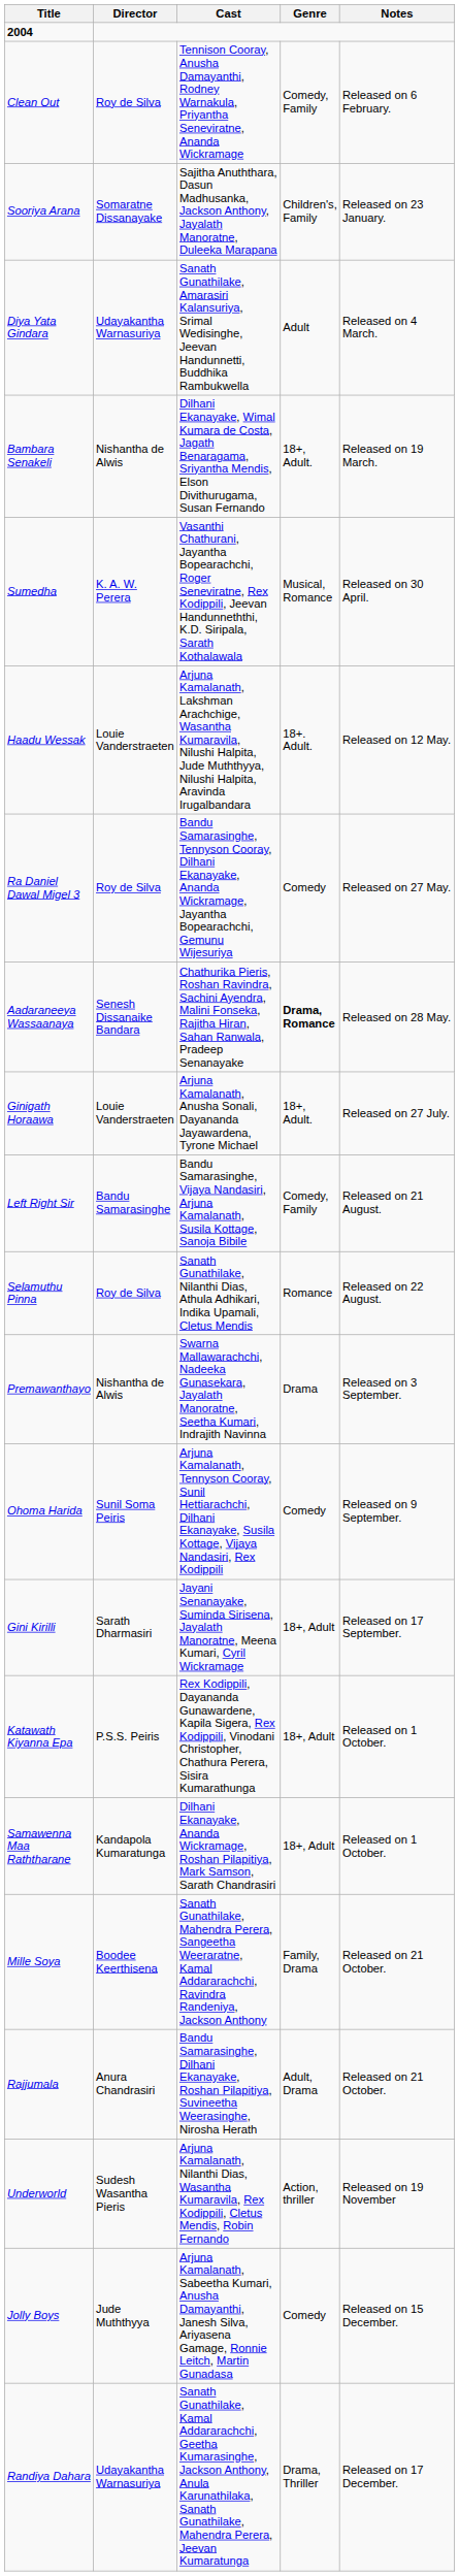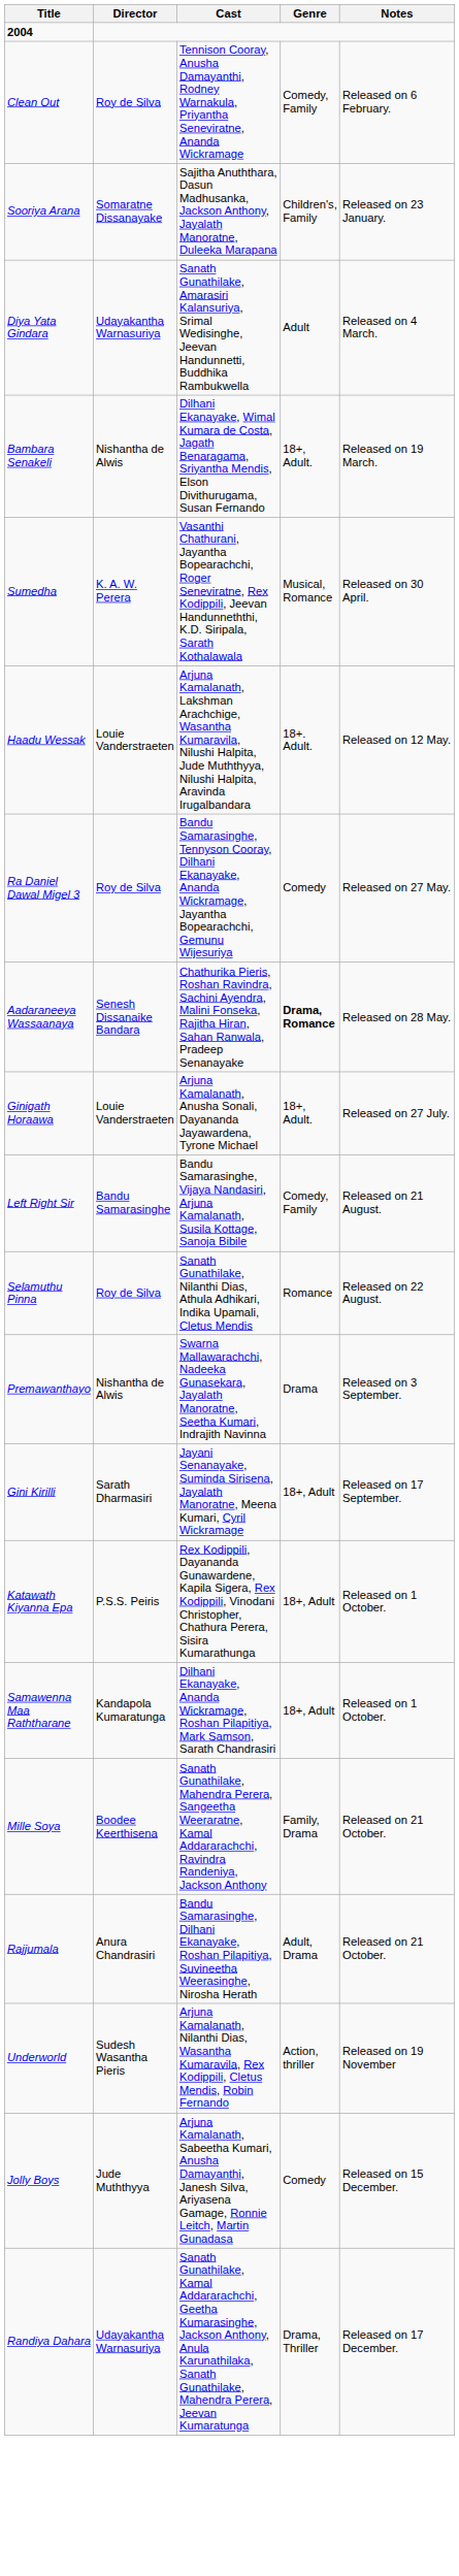 <table class="wikitable" style="width:100%;">
 <tr>
 <th style="width:16%;">Title</th>
 <th style="width:15%;">Director</th>
 <th style="width:25%;">Cast</th>
 <th style="width:12%;">Genre</th>
 <th style="width:32%;">Notes</th>
 </tr>
 <tr>
 <td><strong>2004</strong></td>
 </tr>
 <tr>
 <td><em><a href='#'>Clean Out</a></em></td>
 <td><a href='#'>Roy de Silva</a></td>
 <td><a href='#'>Tennison Cooray</a>, <a href='#'>Anusha Damayanthi</a>, <a href='#'>Rodney Warnakula</a>, <a href='#'>Priyantha Seneviratne</a>, <a href='#'>Ananda Wickramage</a></td>
 <td>Comedy, Family</td>
 <td>Released on 6 February.</td>
 </tr>
 <tr>
 <td><em><a href='#'>Sooriya Arana</a></em></td>
 <td><a href='#'>Somaratne Dissanayake</a></td>
 <td>Sajitha Anuththara, Dasun Madhusanka, <a href='#'>Jackson Anthony</a>, <a href='#'>Jayalath Manoratne</a>, <a href='#'>Duleeka Marapana</a></td>
 <td>Children's, Family</td>
 <td>Released on 23 January.</td>
 </tr>
 <tr>
 <td><em><a href='#'>Diya Yata Gindara</a></em></td>
 <td><a href='#'>Udayakantha Warnasuriya</a></td>
 <td><a href='#'>Sanath Gunathilake</a>, <a href='#'>Amarasiri Kalansuriya</a>, Srimal Wedisinghe, Jeevan Handunnetti, Buddhika Rambukwella</td>
 <td>Adult</td>
 <td>Released on 4 March.</td>
 </tr>
 <tr>
 <td><em><a href='#'>Bambara Senakeli</a></em></td>
 <td>Nishantha de Alwis</td>
 <td><a href='#'>Dilhani Ekanayake</a>, <a href='#'>Wimal Kumara de Costa</a>, <a href='#'>Jagath Benaragama</a>, <a href='#'>Sriyantha Mendis</a>, Elson Divithurugama, Susan Fernando</td>
 <td>18+, Adult.</td>
 <td>Released on 19 March.</td>
 </tr>
 <tr>
 <td><em><a href='#'>Sumedha</a></em></td>
 <td><a href='#'>K. A. W. Perera</a></td>
 <td><a href='#'>Vasanthi Chathurani</a>, Jayantha Bopearachchi, <a href='#'>Roger Seneviratne</a>, <a href='#'>Rex Kodippili</a>, Jeevan Handunneththi, K.D. Siripala, <a href='#'>Sarath Kothalawala</a></td>
 <td>Musical, Romance</td>
 <td>Released on 30 April.</td>
 </tr>
 <tr>
 <td><em><a href='#'>Haadu Wessak</a></em></td>
 <td>Louie Vanderstraeten</td>
 <td><a href='#'>Arjuna Kamalanath</a>, Lakshman Arachchige, <a href='#'>Wasantha Kumaravila</a>, Nilushi Halpita, Jude Muththyya, Nilushi Halpita, Aravinda Irugalbandara</td>
 <td>18+. Adult.</td>
 <td>Released on 12 May.</td>
 </tr>
 <tr>
 <td><em><a href='#'>Ra Daniel Dawal Migel 3</a></em></td>
 <td><a href='#'>Roy de Silva</a></td>
 <td><a href='#'>Bandu Samarasinghe</a>, <a href='#'>Tennyson Cooray</a>, <a href='#'>Dilhani Ekanayake</a>, <a href='#'>Ananda Wickramage</a>, Jayantha Bopearachchi, <a href='#'>Gemunu Wijesuriya</a></td>
 <td>Comedy</td>
 <td>Released on 27 May.</td>
 </tr>
 <tr>
 <td><em><a href='#'>Aadaraneeya Wassaanaya</a></em></td>
 <td><a href='#'>Senesh Dissanaike Bandara</a></td>
 <td><a href='#'>Chathurika Pieris</a>, <a href='#'>Roshan Ravindra</a>, <a href='#'>Sachini Ayendra</a>, <a href='#'>Malini Fonseka</a>, <a href='#'>Rajitha Hiran</a>, <a href='#'>Sahan Ranwala</a>, Pradeep Senanayake</td>
 <td><strong>Drama, Romance</strong></td>
 <td>Released on 28 May.</td>
 </tr>
 <tr>
 <td><em><a href='#'>Ginigath Horaawa</a></em></td>
 <td>Louie Vanderstraeten</td>
 <td><a href='#'>Arjuna Kamalanath</a>, Anusha Sonali, Dayananda Jayawardena, Tyrone Michael</td>
 <td>18+, Adult.</td>
 <td>Released on 27 July.</td>
 </tr>
 <tr>
 <td><em><a href='#'>Left Right Sir</a></em></td>
 <td><a href='#'>Bandu Samarasinghe</a></td>
 <td>Bandu Samarasinghe, <a href='#'>Vijaya Nandasiri</a>, <a href='#'>Arjuna Kamalanath</a>, <a href='#'>Susila Kottage</a>, <a href='#'>Sanoja Bibile</a></td>
 <td>Comedy, Family</td>
 <td>Released on 21 August.</td>
 </tr>
 <tr>
 <td><em><a href='#'>Selamuthu Pinna</a></em></td>
 <td><a href='#'>Roy de Silva</a></td>
 <td><a href='#'>Sanath Gunathilake</a>, Nilanthi Dias, Athula Adhikari, Indika Upamali, <a href='#'>Cletus Mendis</a></td>
 <td>Romance</td>
 <td>Released on 22 August.</td>
 </tr>
 <tr>
 <td><em><a href='#'>Premawanthayo</a></em></td>
 <td>Nishantha de Alwis</td>
 <td><a href='#'>Swarna Mallawarachchi</a>, <a href='#'>Nadeeka Gunasekara</a>, <a href='#'>Jayalath Manoratne</a>, <a href='#'>Seetha Kumari</a>, Indrajith Navinna</td>
 <td>Drama</td>
 <td>Released on 3 September.</td>
 </tr>
 <tr>
-<td><em><a href='#'>Ohoma Harida</a></em></td>
-<td><a href='#'>Sunil Soma Peiris</a></td>
-<td><a href='#'>Arjuna Kamalanath</a>, <a href='#'>Tennyson Cooray</a>, <a href='#'>Sunil Hettiarachchi</a>, <a href='#'>Dilhani Ekanayake</a>, <a href='#'>Susila Kottage</a>, <a href='#'>Vijaya Nandasiri</a>, <a href='#'>Rex Kodippili</a></td>
-<td>Comedy</td>
-<td>Released on 9 September.</td>
-</tr>
-<tr>
 <td><em><a href='#'>Gini Kirilli</a></em></td>
 <td>Sarath Dharmasiri</td>
 <td><a href='#'>Jayani Senanayake</a>, <a href='#'>Suminda Sirisena</a>, <a href='#'>Jayalath Manoratne</a>, Meena Kumari, <a href='#'>Cyril Wickramage</a></td>
 <td>18+, Adult</td>
 <td>Released on 17 September.</td>
 </tr>
 <tr>
 <td><em><a href='#'>Katawath Kiyanna Epa</a></em></td>
 <td>P.S.S. Peiris</td>
 <td><a href='#'>Rex Kodippili</a>, Dayananda Gunawardene, Kapila Sigera, <a href='#'>Rex Kodippili</a>, Vinodani Christopher, Chathura Perera, Sisira Kumarathunga</td>
 <td>18+, Adult</td>
 <td>Released on 1 October.</td>
 </tr>
 <tr>
 <td><em><a href='#'>Samawenna Maa Raththarane</a></em></td>
 <td>Kandapola Kumaratunga</td>
 <td><a href='#'>Dilhani Ekanayake</a>, <a href='#'>Ananda Wickramage</a>, <a href='#'>Roshan Pilapitiya</a>, <a href='#'>Mark Samson</a>, Sarath Chandrasiri</td>
 <td>18+, Adult</td>
 <td>Released on 1 October.</td>
 </tr>
 <tr>
 <td><em><a href='#'>Mille Soya</a></em></td>
 <td><a href='#'>Boodee Keerthisena</a></td>
 <td><a href='#'>Sanath Gunathilake</a>, <a href='#'>Mahendra Perera</a>, <a href='#'>Sangeetha Weeraratne</a>, <a href='#'>Kamal Addararachchi</a>, <a href='#'>Ravindra Randeniya</a>, <a href='#'>Jackson Anthony</a></td>
 <td>Family, Drama</td>
 <td>Released on 21 October.</td>
 </tr>
 <tr>
 <td><em><a href='#'>Rajjumala</a></em></td>
 <td>Anura Chandrasiri</td>
 <td><a href='#'>Bandu Samarasinghe</a>, <a href='#'>Dilhani Ekanayake</a>, <a href='#'>Roshan Pilapitiya</a>, <a href='#'>Suvineetha Weerasinghe</a>, Nirosha Herath</td>
 <td>Adult, Drama</td>
 <td>Released on 21 October.</td>
 </tr>
 <tr>
 <td><em><a href='#'>Underworld</a></em></td>
 <td>Sudesh Wasantha Pieris</td>
 <td><a href='#'>Arjuna Kamalanath</a>, Nilanthi Dias, <a href='#'>Wasantha Kumaravila</a>, <a href='#'>Rex Kodippili</a>, <a href='#'>Cletus Mendis</a>, <a href='#'>Robin Fernando</a></td>
 <td>Action, thriller</td>
 <td>Released on 19 November</td>
 </tr>
 <tr>
 <td><em><a href='#'>Jolly Boys</a></em></td>
 <td>Jude Muththyya</td>
 <td><a href='#'>Arjuna Kamalanath</a>, Sabeetha Kumari, <a href='#'>Anusha Damayanthi</a>, Janesh Silva, Ariyasena Gamage, <a href='#'>Ronnie Leitch</a>, <a href='#'>Martin Gunadasa</a></td>
 <td>Comedy</td>
 <td>Released on 15 December.</td>
 </tr>
 <tr>
 <td><em><a href='#'>Randiya Dahara</a></em></td>
 <td><a href='#'>Udayakantha Warnasuriya</a></td>
 <td><a href='#'>Sanath Gunathilake</a>, <a href='#'>Kamal Addararachchi</a>, <a href='#'>Geetha Kumarasinghe</a>, <a href='#'>Jackson Anthony</a>, <a href='#'>Anula Karunathilaka</a>, <a href='#'>Sanath Gunathilake</a>, <a href='#'>Mahendra Perera</a>, <a href='#'>Jeevan Kumaratunga</a></td>
 <td>Drama, Thriller</td>
 <td>Released on 17 December.</td>
 </tr>
 </table>
